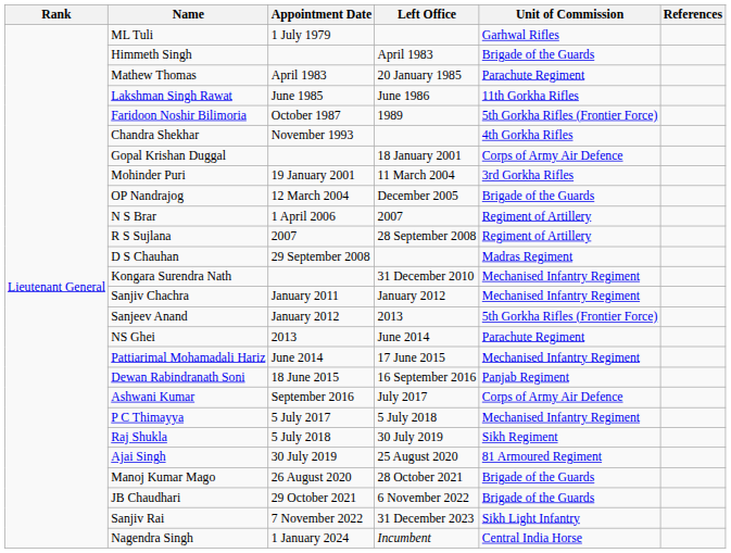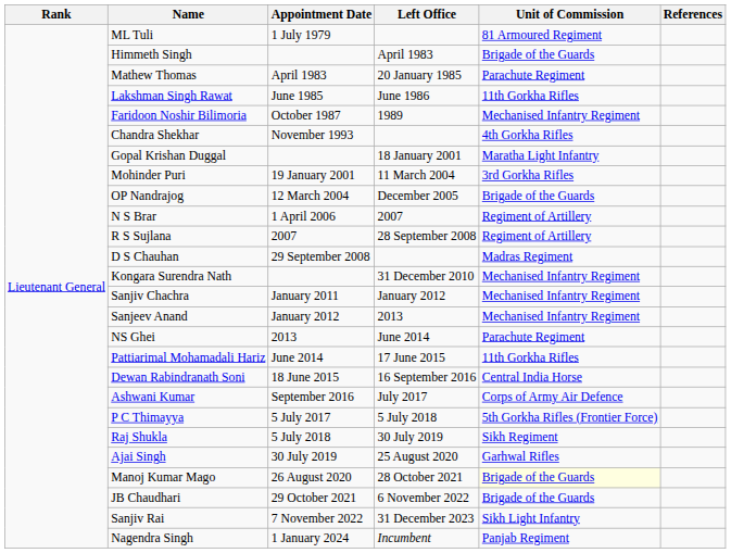 <table class="wikitable">
 <tr>
 <th>Rank</th>
 <th>Name</th>
 <th>Appointment Date</th>
 <th>Left Office</th>
 <th>Unit of Commission</th>
 <th>References</th>
 </tr>
 <tr>
 <td rowspan="26"><a href='#'>Lieutenant General</a></td>
 <td>ML Tuli</td>
 <td>1 July 1979</td>
 <td></td>
-<td><a href='#'>Garhwal Rifles</a></td>
+<td><a href='#'>81 Armoured Regiment</a></td>
 <td></td>
 </tr>
 <tr>
 <td>Himmeth Singh</td>
 <td></td>
 <td>April 1983</td>
 <td><a href='#'>Brigade of the Guards</a></td>
 <td></td>
 </tr>
 <tr>
 <td>Mathew Thomas</td>
 <td>April 1983</td>
 <td>20 January 1985</td>
 <td><a href='#'>Parachute Regiment</a></td>
 <td></td>
 </tr>
 <tr>
 <td><a href='#'>Lakshman Singh Rawat</a></td>
 <td>June 1985</td>
 <td>June 1986</td>
 <td><a href='#'>11th Gorkha Rifles</a></td>
 <td></td>
 </tr>
 <tr>
 <td><a href='#'>Faridoon Noshir Bilimoria</a></td>
 <td>October 1987</td>
 <td>1989</td>
-<td><a href='#'>5th Gorkha Rifles (Frontier Force)</a></td>
+<td><a href='#'>Mechanised Infantry Regiment</a></td>
 <td></td>
 </tr>
 <tr>
 <td>Chandra Shekhar</td>
 <td>November 1993</td>
 <td></td>
 <td><a href='#'>4th Gorkha Rifles</a></td>
 <td></td>
 </tr>
 <tr>
 <td>Gopal Krishan Duggal</td>
 <td></td>
 <td>18 January 2001</td>
-<td><a href='#'>Corps of Army Air Defence</a></td>
+<td><a href='#'>Maratha Light Infantry</a></td>
 <td></td>
 </tr>
 <tr>
 <td>Mohinder Puri</td>
 <td>19 January 2001</td>
 <td>11 March 2004</td>
 <td><a href='#'>3rd Gorkha Rifles</a></td>
 <td></td>
 </tr>
 <tr>
 <td>OP Nandrajog</td>
 <td>12 March 2004</td>
 <td>December 2005</td>
 <td><a href='#'>Brigade of the Guards</a></td>
 <td></td>
 </tr>
 <tr>
 <td>N S Brar</td>
 <td>1 April 2006</td>
 <td>2007</td>
 <td><a href='#'>Regiment of Artillery</a></td>
 <td></td>
 </tr>
 <tr>
 <td>R S Sujlana</td>
 <td>2007</td>
 <td>28 September 2008</td>
 <td><a href='#'>Regiment of Artillery</a></td>
 <td></td>
 </tr>
 <tr>
 <td>D S Chauhan</td>
 <td>29 September 2008</td>
 <td></td>
 <td><a href='#'>Madras Regiment</a></td>
 <td></td>
 </tr>
 <tr>
 <td>Kongara Surendra Nath</td>
 <td></td>
 <td>31 December 2010</td>
 <td><a href='#'>Mechanised Infantry Regiment</a></td>
 <td></td>
 </tr>
 <tr>
 <td>Sanjiv Chachra</td>
 <td>January 2011</td>
 <td>January 2012</td>
 <td><a href='#'>Mechanised Infantry Regiment</a></td>
 <td></td>
 </tr>
 <tr>
 <td>Sanjeev Anand</td>
 <td>January 2012</td>
 <td>2013</td>
-<td><a href='#'>5th Gorkha Rifles (Frontier Force)</a></td>
+<td><a href='#'>Mechanised Infantry Regiment</a></td>
 <td></td>
 </tr>
 <tr>
 <td>NS Ghei</td>
 <td>2013</td>
 <td>June 2014</td>
 <td><a href='#'>Parachute Regiment</a></td>
 <td></td>
 </tr>
 <tr>
 <td><a href='#'>Pattiarimal Mohamadali Hariz</a></td>
 <td>June 2014</td>
 <td>17 June 2015</td>
-<td><a href='#'>Mechanised Infantry Regiment</a></td>
+<td><a href='#'>11th Gorkha Rifles</a></td>
 <td></td>
 </tr>
 <tr>
 <td><a href='#'>Dewan Rabindranath Soni</a></td>
 <td>18 June 2015</td>
 <td>16 September 2016</td>
-<td><a href='#'>Panjab Regiment</a></td>
+<td><a href='#'>Central India Horse</a></td>
 <td></td>
 </tr>
 <tr>
 <td><a href='#'>Ashwani Kumar</a></td>
 <td>September 2016</td>
 <td>July 2017</td>
 <td><a href='#'>Corps of Army Air Defence</a></td>
 <td></td>
 </tr>
 <tr>
 <td><a href='#'>P C Thimayya</a></td>
 <td>5 July 2017</td>
 <td>5 July 2018</td>
-<td><a href='#'>Mechanised Infantry Regiment</a></td>
+<td><a href='#'>5th Gorkha Rifles (Frontier Force)</a></td>
 <td></td>
 </tr>
 <tr>
 <td><a href='#'>Raj Shukla</a></td>
 <td>5 July 2018</td>
 <td>30 July 2019</td>
 <td><a href='#'>Sikh Regiment</a></td>
 <td></td>
 </tr>
 <tr>
 <td><a href='#'>Ajai Singh</a></td>
 <td>30 July 2019</td>
 <td>25 August 2020</td>
-<td><a href='#'>81 Armoured Regiment</a></td>
+<td><a href='#'>Garhwal Rifles</a></td>
 <td></td>
 </tr>
 <tr>
 <td>Manoj Kumar Mago</td>
 <td>26 August 2020</td>
 <td>28  October 2021</td>
-<td><a href='#'>Brigade of the Guards</a></td>
+<td style="background: lightyellow;"><a href='#'>Brigade of the Guards</a></td>
 <td></td>
 </tr>
 <tr>
 <td>JB Chaudhari</td>
 <td>29 October 2021</td>
 <td>6 November 2022</td>
 <td><a href='#'>Brigade of the Guards</a></td>
 <td></td>
 </tr>
 <tr>
 <td>Sanjiv Rai</td>
 <td>7 November 2022</td>
 <td>31 December 2023</td>
 <td><a href='#'>Sikh Light Infantry</a></td>
 <td></td>
 </tr>
 <tr>
 <td>Nagendra Singh</td>
 <td>1 January 2024</td>
 <td><em>Incumbent</em></td>
-<td><a href='#'>Central India Horse</a></td>
+<td><a href='#'>Panjab Regiment</a></td>
 <td></td>
 </tr>
 </table>
